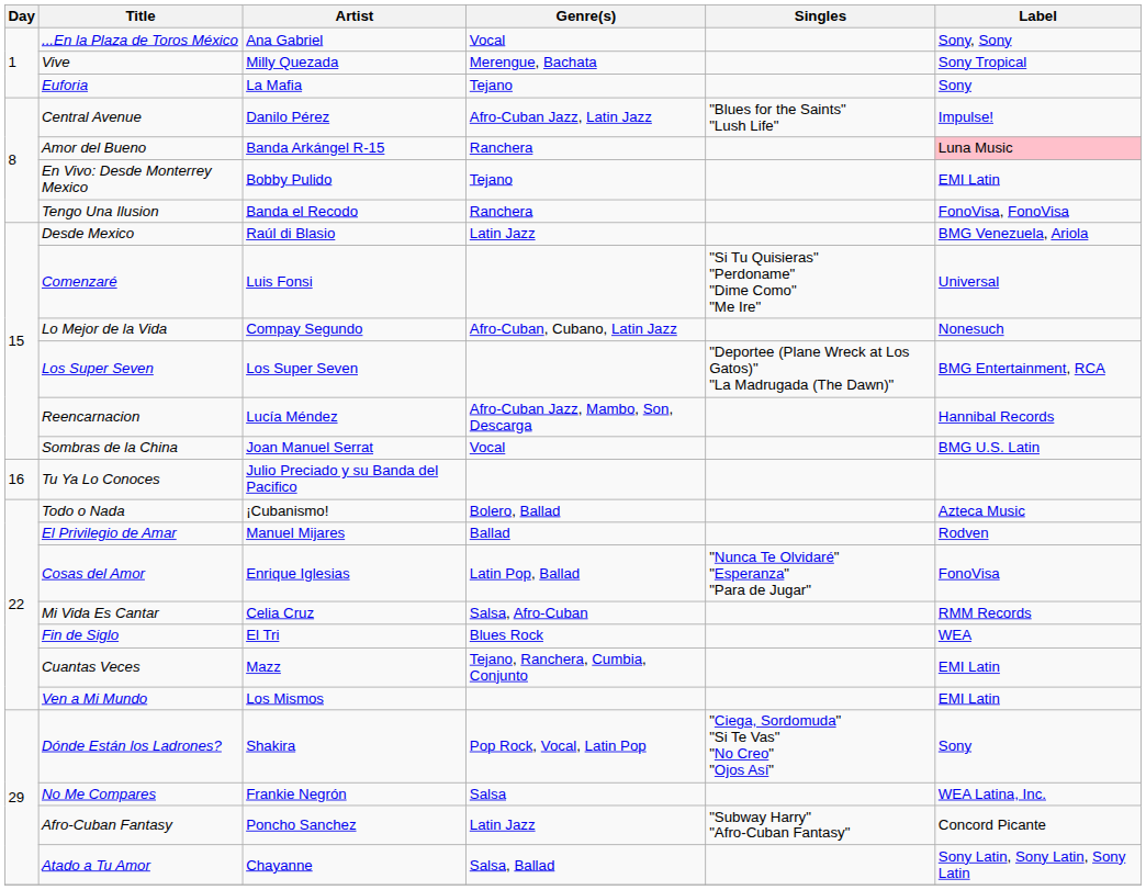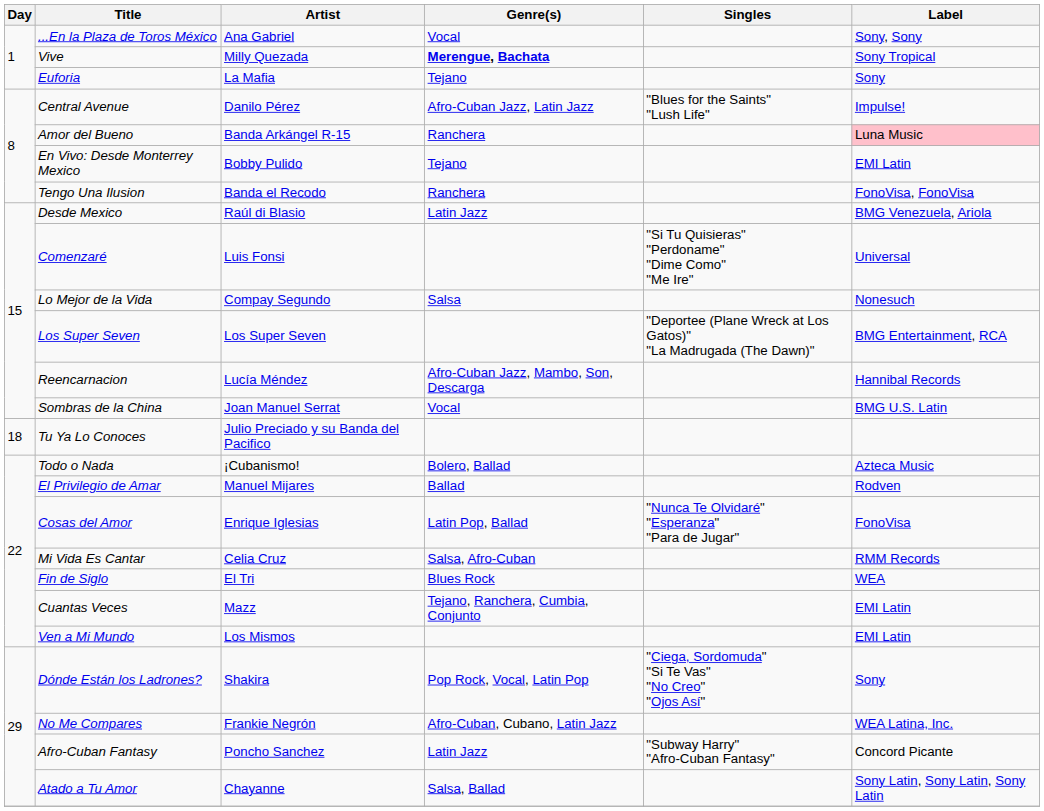 <table class="wikitable sortable" style="text-align: left;">
 <tr>
 <th>Day</th>
 <th>Title</th>
 <th>Artist</th>
 <th>Genre(s)</th>
 <th>Singles</th>
 <th>Label</th>
 </tr>
 <tr>
 <td rowspan="3">1</td>
 <td><em><a href='#'>...En la Plaza de Toros México</a></em></td>
 <td><a href='#'>Ana Gabriel</a></td>
 <td><a href='#'>Vocal</a></td>
 <td></td>
 <td><a href='#'>Sony</a>, <a href='#'>Sony</a></td>
 </tr>
 <tr>
 <td><em>Vive</em></td>
 <td><a href='#'>Milly Quezada</a></td>
-<td><a href='#'>Merengue</a>, <a href='#'>Bachata</a></td>
+<td><strong><a href='#'>Merengue</a>, <a href='#'>Bachata</a></strong></td>
 <td></td>
 <td><a href='#'>Sony Tropical</a></td>
 </tr>
 <tr>
 <td><em><a href='#'>Euforia</a></em></td>
 <td><a href='#'>La Mafia</a></td>
 <td><a href='#'>Tejano</a></td>
 <td></td>
 <td><a href='#'>Sony</a></td>
 </tr>
 <tr>
 <td rowspan="4">8</td>
 <td><em>Central Avenue</em></td>
 <td><a href='#'>Danilo Pérez</a></td>
 <td><a href='#'>Afro-Cuban Jazz</a>, <a href='#'>Latin Jazz</a></td>
 <td>"Blues for the Saints"<br>"Lush Life"</td>
 <td><a href='#'>Impulse!</a></td>
 </tr>
 <tr>
 <td><em>Amor del Bueno</em></td>
 <td><a href='#'>Banda Arkángel R-15</a></td>
 <td><a href='#'>Ranchera</a></td>
 <td></td>
 <td style="background: pink;">Luna Music</td>
 </tr>
 <tr>
 <td><em>En Vivo: Desde Monterrey Mexico</em></td>
 <td><a href='#'>Bobby Pulido</a></td>
 <td><a href='#'>Tejano</a></td>
 <td></td>
 <td><a href='#'>EMI Latin</a></td>
 </tr>
 <tr>
 <td><em>Tengo Una Ilusion</em></td>
 <td><a href='#'>Banda el Recodo</a></td>
 <td><a href='#'>Ranchera</a></td>
 <td></td>
 <td><a href='#'>FonoVisa</a>, <a href='#'>FonoVisa</a></td>
 </tr>
 <tr>
 <td rowspan="6">15</td>
 <td><em>Desde Mexico</em></td>
 <td><a href='#'>Raúl di Blasio</a></td>
 <td><a href='#'>Latin Jazz</a></td>
 <td></td>
 <td><a href='#'>BMG Venezuela</a>, <a href='#'>Ariola</a></td>
 </tr>
 <tr>
 <td><em><a href='#'>Comenzaré</a></em></td>
 <td><a href='#'>Luis Fonsi</a></td>
 <td></td>
 <td>"Si Tu Quisieras"<br>"Perdoname"<br>"Dime Como"<br>"Me Ire"</td>
 <td><a href='#'>Universal</a></td>
 </tr>
 <tr>
 <td><em>Lo Mejor de la Vida</em></td>
 <td><a href='#'>Compay Segundo</a></td>
-<td><a href='#'>Afro-Cuban</a>, Cubano, <a href='#'>Latin Jazz</a></td>
+<td><a href='#'>Salsa</a></td>
 <td></td>
 <td><a href='#'>Nonesuch</a></td>
 </tr>
 <tr>
 <td><em><a href='#'>Los Super Seven</a></em></td>
 <td><a href='#'>Los Super Seven</a></td>
 <td></td>
 <td>"Deportee (Plane Wreck at Los Gatos)"<br>"La Madrugada (The Dawn)"</td>
 <td><a href='#'>BMG Entertainment</a>, <a href='#'>RCA</a></td>
 </tr>
 <tr>
 <td><em>Reencarnacion</em></td>
 <td><a href='#'>Lucía Méndez</a></td>
 <td><a href='#'>Afro-Cuban Jazz</a>, <a href='#'>Mambo</a>, <a href='#'>Son</a>, <a href='#'>Descarga</a></td>
 <td></td>
 <td><a href='#'>Hannibal Records</a></td>
 </tr>
 <tr>
 <td><em>Sombras de la China</em></td>
 <td><a href='#'>Joan Manuel Serrat</a></td>
 <td><a href='#'>Vocal</a></td>
 <td></td>
 <td><a href='#'>BMG U.S. Latin</a></td>
 </tr>
 <tr>
-<td>16</td>
+<td>18</td>
 <td><em>Tu Ya Lo Conoces</em></td>
 <td><a href='#'>Julio Preciado y su Banda del Pacifico</a></td>
 <td></td>
 <td></td>
 <td></td>
 </tr>
 <tr>
 <td rowspan="7">22</td>
 <td><em>Todo o Nada</em></td>
 <td>¡Cubanismo!</td>
 <td><a href='#'>Bolero</a>, <a href='#'>Ballad</a></td>
 <td></td>
 <td><a href='#'>Azteca Music</a></td>
 </tr>
 <tr>
 <td><em><a href='#'>El Privilegio de Amar</a></em></td>
 <td><a href='#'>Manuel Mijares</a></td>
 <td><a href='#'>Ballad</a></td>
 <td></td>
 <td><a href='#'>Rodven</a></td>
 </tr>
 <tr>
 <td><em><a href='#'>Cosas del Amor</a></em></td>
 <td><a href='#'>Enrique Iglesias</a></td>
 <td><a href='#'>Latin Pop</a>, <a href='#'>Ballad</a></td>
 <td>"<a href='#'>Nunca Te Olvidaré</a>"<br>"<a href='#'>Esperanza</a>"<br>"Para de Jugar"</td>
 <td><a href='#'>FonoVisa</a></td>
 </tr>
 <tr>
 <td><em>Mi Vida Es Cantar</em></td>
 <td><a href='#'>Celia Cruz</a></td>
 <td><a href='#'>Salsa</a>, <a href='#'>Afro-Cuban</a></td>
 <td></td>
 <td><a href='#'>RMM Records</a></td>
 </tr>
 <tr>
 <td><em><a href='#'>Fin de Siglo</a></em></td>
 <td><a href='#'>El Tri</a></td>
 <td><a href='#'>Blues Rock</a></td>
 <td></td>
 <td><a href='#'>WEA</a></td>
 </tr>
 <tr>
 <td><em>Cuantas Veces</em></td>
 <td><a href='#'>Mazz</a></td>
 <td><a href='#'>Tejano</a>, <a href='#'>Ranchera</a>, <a href='#'>Cumbia</a>, <a href='#'>Conjunto</a></td>
 <td></td>
 <td><a href='#'>EMI Latin</a></td>
 </tr>
 <tr>
 <td><em><a href='#'>Ven a Mi Mundo</a></em></td>
 <td><a href='#'>Los Mismos</a></td>
 <td></td>
 <td></td>
 <td><a href='#'>EMI Latin</a></td>
 </tr>
 <tr>
 <td rowspan="4">29</td>
 <td><em><a href='#'>Dónde Están los Ladrones?</a></em></td>
 <td><a href='#'>Shakira</a></td>
 <td><a href='#'>Pop Rock</a>, <a href='#'>Vocal</a>, <a href='#'>Latin Pop</a></td>
 <td>"<a href='#'>Ciega, Sordomuda</a>"<br>"Si Te Vas"<br>"<a href='#'>No Creo</a>"<br>"<a href='#'>Ojos Así</a>"</td>
 <td><a href='#'>Sony</a></td>
 </tr>
 <tr>
 <td><em><a href='#'>No Me Compares</a></em></td>
 <td><a href='#'>Frankie Negrón</a></td>
-<td><a href='#'>Salsa</a></td>
+<td><a href='#'>Afro-Cuban</a>, Cubano, <a href='#'>Latin Jazz</a></td>
 <td></td>
 <td><a href='#'>WEA Latina, Inc.</a></td>
 </tr>
 <tr>
 <td><em>Afro-Cuban Fantasy</em></td>
 <td><a href='#'>Poncho Sanchez</a></td>
 <td><a href='#'>Latin Jazz</a></td>
 <td>"Subway Harry"<br>"Afro-Cuban Fantasy"</td>
 <td>Concord Picante</td>
 </tr>
 <tr>
 <td><em><a href='#'>Atado a Tu Amor</a></em></td>
 <td><a href='#'>Chayanne</a></td>
 <td><a href='#'>Salsa</a>, <a href='#'>Ballad</a></td>
 <td></td>
 <td><a href='#'>Sony Latin</a>, <a href='#'>Sony Latin</a>, <a href='#'>Sony Latin</a></td>
 </tr>
 <tr>
 </tr>
 </table>
